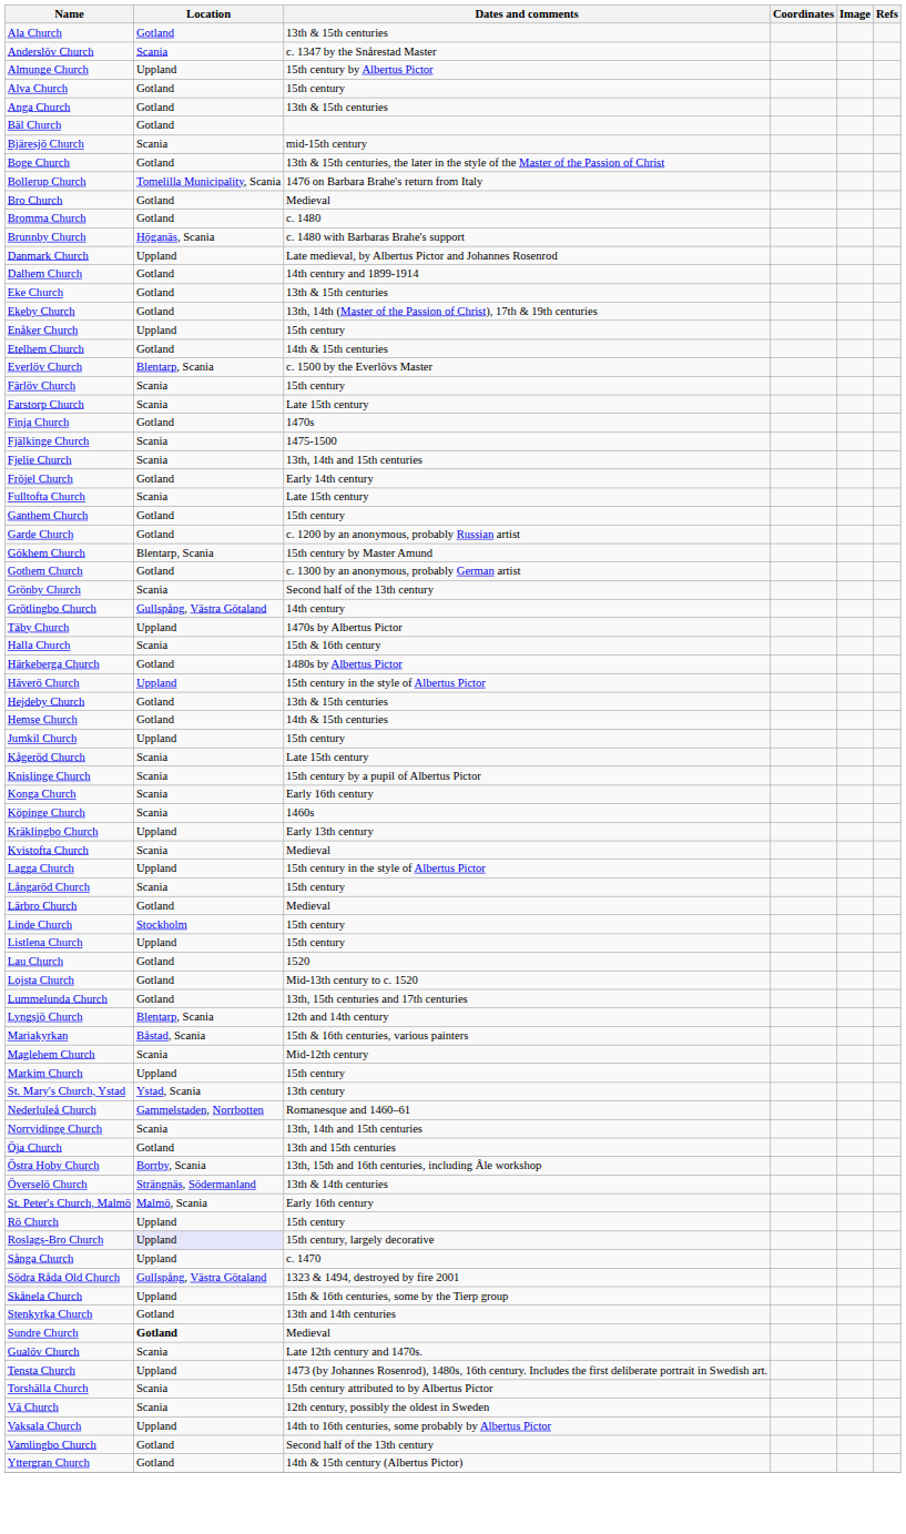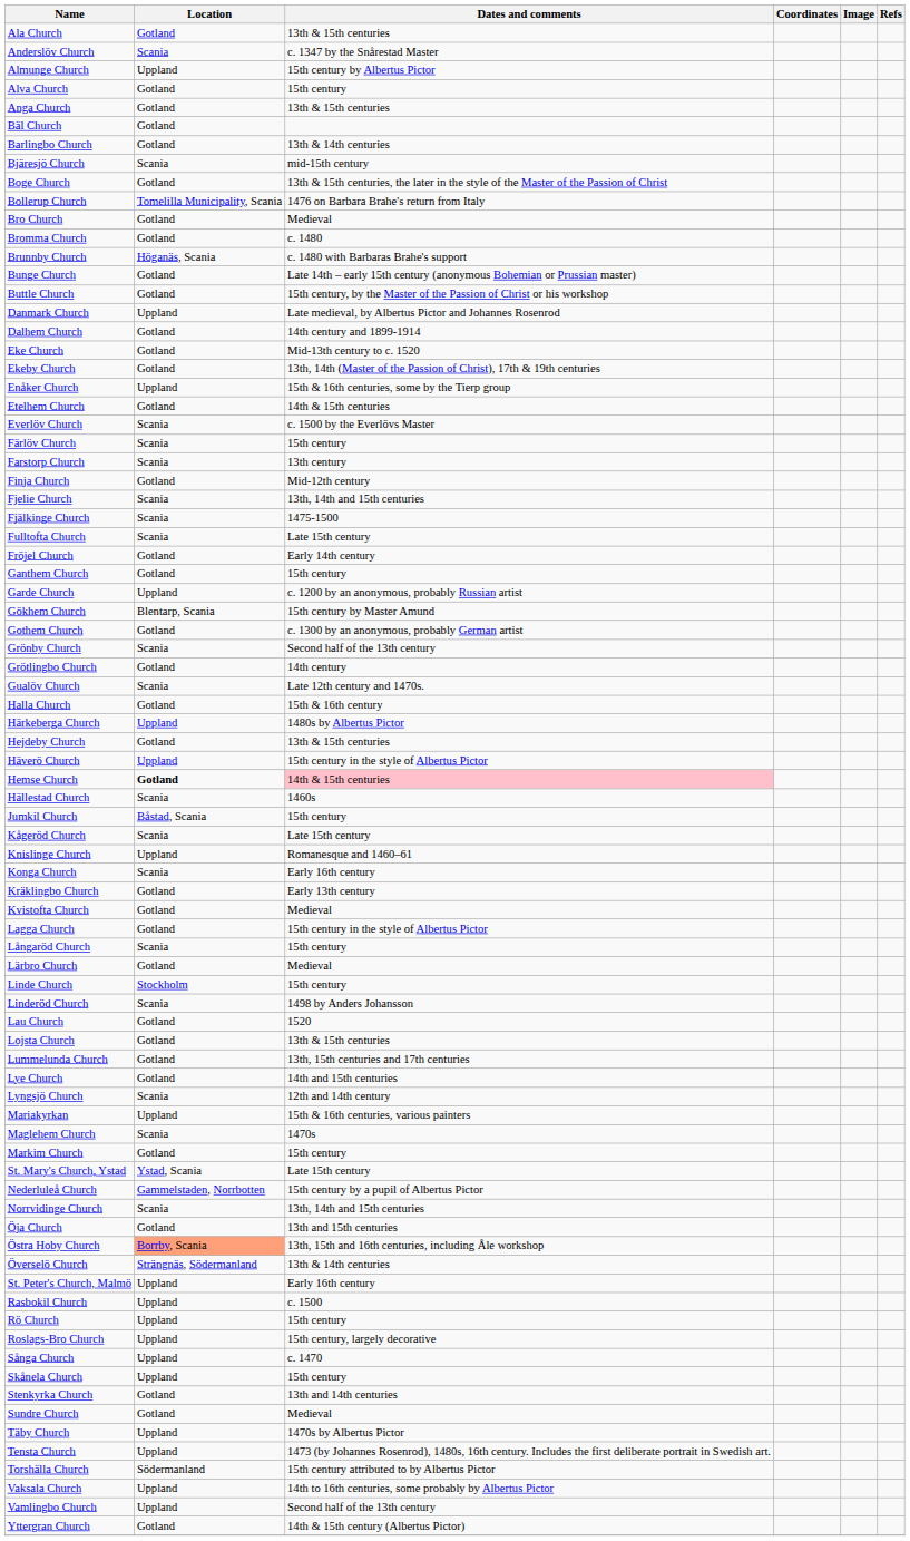 <table class="wikitable sortable">
 <tr>
 <th>Name</th>
 <th>Location</th>
 <th>Dates and comments</th>
 <th>Coordinates</th>
 <th>Image</th>
 <th>Refs</th>
 </tr>
 <tr>
 <td><a href='#'>Ala Church</a></td>
 <td><a href='#'>Gotland</a></td>
 <td>13th & 15th centuries</td>
 <td></td>
 <td></td>
 <td></td>
 </tr>
 <tr>
 <td><a href='#'>Anderslöv Church</a></td>
 <td><a href='#'>Scania</a></td>
 <td>c. 1347 by the Snårestad Master</td>
 <td></td>
 <td></td>
 <td></td>
 </tr>
 <tr>
 <td><a href='#'>Almunge Church</a></td>
 <td>Uppland</td>
 <td>15th century by <a href='#'>Albertus Pictor</a></td>
 <td></td>
 <td></td>
 <td></td>
 </tr>
 <tr>
 <td><a href='#'>Alva Church</a></td>
 <td>Gotland</td>
 <td>15th century</td>
 <td></td>
 <td></td>
 <td></td>
 </tr>
 <tr>
 <td><a href='#'>Anga Church</a></td>
 <td>Gotland</td>
 <td>13th & 15th centuries</td>
 <td></td>
 <td></td>
 <td></td>
 </tr>
 <tr>
 <td><a href='#'>Bäl Church</a></td>
 <td>Gotland</td>
 <td></td>
 <td></td>
 <td></td>
 <td></td>
 </tr>
 <tr>
+<td><a href='#'>Barlingbo Church</a></td>
+<td>Gotland</td>
+<td>13th & 14th centuries</td>
+<td></td>
+<td></td>
+<td></td>
+</tr>
+<tr>
 <td><a href='#'>Bjäresjö Church</a></td>
 <td>Scania</td>
 <td>mid-15th century</td>
 <td></td>
 <td></td>
 <td></td>
 </tr>
 <tr>
 <td><a href='#'>Boge Church</a></td>
 <td>Gotland</td>
 <td>13th & 15th centuries, the later in the style of the <a href='#'>Master of the Passion of Christ</a></td>
 <td></td>
 <td></td>
 <td></td>
 </tr>
 <tr>
 <td><a href='#'>Bollerup Church</a></td>
 <td><a href='#'>Tomelilla Municipality</a>, Scania</td>
 <td>1476 on Barbara Brahe's return from Italy</td>
 <td></td>
 <td></td>
 <td></td>
 </tr>
 <tr>
 <td><a href='#'>Bro Church</a></td>
 <td>Gotland</td>
 <td>Medieval</td>
 <td></td>
 <td></td>
 <td></td>
 </tr>
 <tr>
 <td><a href='#'>Bromma Church</a></td>
 <td>Gotland</td>
 <td>c. 1480</td>
 <td></td>
 <td></td>
 <td></td>
 </tr>
 <tr>
 <td><a href='#'>Brunnby Church</a></td>
 <td><a href='#'>Höganäs</a>, Scania</td>
 <td>c. 1480 with Barbaras Brahe's support</td>
 <td></td>
 <td></td>
 <td></td>
 </tr>
 <tr>
+<td><a href='#'>Bunge Church</a></td>
+<td>Gotland</td>
+<td>Late 14th – early 15th century (anonymous <a href='#'>Bohemian</a> or <a href='#'>Prussian</a> master)</td>
+<td></td>
+<td></td>
+<td></td>
+</tr>
+<tr>
+<td><a href='#'>Buttle Church</a></td>
+<td>Gotland</td>
+<td>15th century, by the <a href='#'>Master of the Passion of Christ</a> or his workshop</td>
+<td></td>
+<td></td>
+<td></td>
+</tr>
+<tr>
 <td><a href='#'>Danmark Church</a></td>
 <td>Uppland</td>
 <td>Late medieval, by Albertus Pictor and Johannes Rosenrod</td>
 <td></td>
 <td></td>
 <td></td>
 </tr>
 <tr>
 <td><a href='#'>Dalhem Church</a></td>
 <td>Gotland</td>
 <td>14th century and 1899-1914</td>
 <td></td>
 <td></td>
 <td></td>
 </tr>
 <tr>
 <td><a href='#'>Eke Church</a></td>
 <td>Gotland</td>
-<td>13th & 15th centuries</td>
+<td>Mid-13th century to c. 1520</td>
 <td></td>
 <td></td>
 <td></td>
 </tr>
 <tr>
 <td><a href='#'>Ekeby Church</a></td>
 <td>Gotland</td>
 <td>13th, 14th (<a href='#'>Master of the Passion of Christ</a>), 17th & 19th centuries</td>
 <td></td>
 <td></td>
 <td></td>
 </tr>
 <tr>
 <td><a href='#'>Enåker Church</a></td>
 <td>Uppland</td>
-<td>15th century</td>
+<td>15th & 16th centuries, some by the Tierp group</td>
 <td></td>
 <td></td>
 <td></td>
 </tr>
 <tr>
 <td><a href='#'>Etelhem Church</a></td>
 <td>Gotland</td>
 <td>14th & 15th centuries</td>
 <td></td>
 <td></td>
 <td></td>
 </tr>
 <tr>
 <td><a href='#'>Everlöv Church</a></td>
-<td><a href='#'>Blentarp</a>, Scania</td>
+<td>Scania</td>
 <td>c. 1500 by the Everlövs Master</td>
 <td></td>
 <td></td>
 <td></td>
 </tr>
 <tr>
 <td><a href='#'>Färlöv Church</a></td>
 <td>Scania</td>
 <td>15th century</td>
 <td></td>
 <td></td>
 <td></td>
 </tr>
 <tr>
 <td><a href='#'>Farstorp Church</a></td>
 <td>Scania</td>
-<td>Late 15th century</td>
+<td>13th century</td>
 <td></td>
 <td></td>
 <td></td>
 </tr>
 <tr>
 <td><a href='#'>Finja Church</a></td>
 <td>Gotland</td>
-<td>1470s</td>
+<td>Mid-12th century</td>
+<td></td>
+<td></td>
+<td></td>
+</tr>
+<tr>
+<td><a href='#'>Fjelie Church</a></td>
+<td>Scania</td>
+<td>13th, 14th and 15th centuries</td>
 <td></td>
 <td></td>
 <td></td>
 </tr>
 <tr>
 <td><a href='#'>Fjälkinge Church</a></td>
 <td>Scania</td>
 <td>1475-1500</td>
 <td></td>
 <td></td>
 <td></td>
 </tr>
 <tr>
-<td><a href='#'>Fjelie Church</a></td>
+<td><a href='#'>Fulltofta Church</a></td>
 <td>Scania</td>
-<td>13th, 14th and 15th centuries</td>
+<td>Late 15th century</td>
 <td></td>
 <td></td>
 <td></td>
 </tr>
 <tr>
 <td><a href='#'>Fröjel Church</a></td>
 <td>Gotland</td>
 <td>Early 14th century</td>
-<td></td>
-<td></td>
-<td></td>
-</tr>
-<tr>
-<td><a href='#'>Fulltofta Church</a></td>
-<td>Scania</td>
-<td>Late 15th century</td>
 <td></td>
 <td></td>
 <td></td>
 </tr>
 <tr>
 <td><a href='#'>Ganthem Church</a></td>
 <td>Gotland</td>
 <td>15th century</td>
 <td></td>
 <td></td>
 <td></td>
 </tr>
 <tr>
 <td><a href='#'>Garde Church</a></td>
-<td>Gotland</td>
+<td>Uppland</td>
 <td>c. 1200 by an anonymous, probably <a href='#'>Russian</a> artist</td>
 <td></td>
 <td></td>
 <td></td>
 </tr>
 <tr>
 <td><a href='#'>Gökhem Church</a></td>
 <td>Blentarp, Scania</td>
 <td>15th century by Master Amund</td>
 <td></td>
 <td></td>
 <td></td>
 </tr>
 <tr>
 <td><a href='#'>Gothem Church</a></td>
 <td>Gotland</td>
 <td>c. 1300 by an anonymous, probably <a href='#'>German</a> artist</td>
 <td></td>
 <td></td>
 <td></td>
 </tr>
 <tr>
 <td><a href='#'>Grönby Church</a></td>
 <td>Scania</td>
 <td>Second half of the 13th century</td>
 <td></td>
 <td></td>
 <td></td>
 </tr>
 <tr>
 <td><a href='#'>Grötlingbo Church</a></td>
-<td><a href='#'>Gullspång</a>, <a href='#'>Västra Götaland</a></td>
+<td>Gotland</td>
 <td>14th century</td>
 <td></td>
 <td></td>
 <td></td>
 </tr>
 <tr>
-<td><a href='#'>Täby Church</a></td>
-<td>Uppland</td>
-<td>1470s by Albertus Pictor</td>
+<td><a href='#'>Gualöv Church</a></td>
+<td>Scania</td>
+<td>Late 12th century and 1470s.</td>
 <td></td>
 <td></td>
 <td></td>
 </tr>
 <tr>
 <td><a href='#'>Halla Church</a></td>
-<td>Scania</td>
+<td>Gotland</td>
 <td>15th & 16th century</td>
 <td></td>
 <td></td>
 <td></td>
 </tr>
 <tr>
 <td><a href='#'>Härkeberga Church</a></td>
+<td><a href='#'>Uppland</a></td>
+<td>1480s by <a href='#'>Albertus Pictor</a></td>
+<td></td>
+<td></td>
+<td></td>
+</tr>
+<tr>
+<td><a href='#'>Hejdeby Church</a></td>
 <td>Gotland</td>
-<td>1480s by <a href='#'>Albertus Pictor</a></td>
+<td>13th & 15th centuries</td>
 <td></td>
 <td></td>
 <td></td>
 </tr>
 <tr>
 <td><a href='#'>Häverö Church</a></td>
 <td><a href='#'>Uppland</a></td>
 <td>15th century in the style of <a href='#'>Albertus Pictor</a></td>
 <td></td>
 <td></td>
 <td></td>
 </tr>
 <tr>
-<td><a href='#'>Hejdeby Church</a></td>
-<td>Gotland</td>
-<td>13th & 15th centuries</td>
+<td><a href='#'>Hemse Church</a></td>
+<td><strong>Gotland</strong></td>
+<td style="background: pink;">14th & 15th centuries</td>
 <td></td>
 <td></td>
 <td></td>
 </tr>
 <tr>
-<td><a href='#'>Hemse Church</a></td>
-<td>Gotland</td>
-<td>14th & 15th centuries</td>
+<td><a href='#'>Hällestad Church</a></td>
+<td>Scania</td>
+<td>1460s</td>
 <td></td>
 <td></td>
 <td></td>
 </tr>
 <tr>
 <td><a href='#'>Jumkil Church</a></td>
-<td>Uppland</td>
+<td><a href='#'>Båstad</a>, Scania</td>
 <td>15th century</td>
 <td></td>
 <td></td>
 <td></td>
 </tr>
 <tr>
 <td><a href='#'>Kågeröd Church</a></td>
 <td>Scania</td>
 <td>Late 15th century</td>
 <td></td>
 <td></td>
 <td></td>
 </tr>
 <tr>
 <td><a href='#'>Knislinge Church</a></td>
-<td>Scania</td>
-<td>15th century by a pupil of Albertus Pictor</td>
+<td>Uppland</td>
+<td>Romanesque and 1460–61</td>
 <td></td>
 <td></td>
 <td></td>
 </tr>
 <tr>
 <td><a href='#'>Konga Church</a></td>
 <td>Scania</td>
 <td>Early 16th century</td>
 <td></td>
 <td></td>
 <td></td>
 </tr>
 <tr>
-<td><a href='#'>Köpinge Church</a></td>
-<td>Scania</td>
-<td>1460s</td>
-<td></td>
-<td></td>
-<td></td>
-</tr>
-<tr>
 <td><a href='#'>Kräklingbo Church</a></td>
-<td>Uppland</td>
+<td>Gotland</td>
 <td>Early 13th century</td>
 <td></td>
 <td></td>
 <td></td>
 </tr>
 <tr>
 <td><a href='#'>Kvistofta Church</a></td>
-<td>Scania</td>
+<td>Gotland</td>
 <td>Medieval</td>
 <td></td>
 <td></td>
 <td></td>
 </tr>
 <tr>
 <td><a href='#'>Lagga Church</a></td>
-<td>Uppland</td>
+<td>Gotland</td>
 <td>15th century in the style of <a href='#'>Albertus Pictor</a></td>
 <td></td>
 <td></td>
 <td></td>
 </tr>
 <tr>
 <td><a href='#'>Långaröd Church</a></td>
 <td>Scania</td>
 <td>15th century</td>
 <td></td>
 <td></td>
 <td></td>
 </tr>
 <tr>
 <td><a href='#'>Lärbro Church</a></td>
 <td>Gotland</td>
 <td>Medieval</td>
 <td></td>
 <td></td>
 <td></td>
 </tr>
 <tr>
 <td><a href='#'>Linde Church</a></td>
 <td><a href='#'>Stockholm</a></td>
 <td>15th century</td>
 <td></td>
 <td></td>
 <td></td>
 </tr>
 <tr>
-<td><a href='#'>Listlena Church</a></td>
-<td>Uppland</td>
-<td>15th century</td>
+<td><a href='#'>Linderöd Church</a></td>
+<td>Scania</td>
+<td>1498 by Anders Johansson</td>
 <td></td>
 <td></td>
 <td></td>
 </tr>
 <tr>
 <td><a href='#'>Lau Church</a></td>
 <td>Gotland</td>
 <td>1520</td>
 <td></td>
 <td></td>
 <td></td>
 </tr>
 <tr>
 <td><a href='#'>Lojsta Church</a></td>
 <td>Gotland</td>
-<td>Mid-13th century to c. 1520</td>
+<td>13th & 15th centuries</td>
 <td></td>
 <td></td>
 <td></td>
 </tr>
 <tr>
 <td><a href='#'>Lummelunda Church</a></td>
 <td>Gotland</td>
 <td>13th, 15th centuries and 17th centuries</td>
 <td></td>
 <td></td>
 <td></td>
 </tr>
 <tr>
+<td><a href='#'>Lye Church</a></td>
+<td>Gotland</td>
+<td>14th and 15th centuries</td>
+<td></td>
+<td></td>
+<td></td>
+</tr>
+<tr>
 <td><a href='#'>Lyngsjö Church</a></td>
-<td><a href='#'>Blentarp</a>, Scania</td>
+<td>Scania</td>
 <td>12th and 14th century</td>
 <td></td>
 <td></td>
 <td></td>
 </tr>
 <tr>
 <td><a href='#'>Mariakyrkan</a></td>
-<td><a href='#'>Båstad</a>, Scania</td>
+<td>Uppland</td>
 <td>15th & 16th centuries, various painters</td>
 <td></td>
 <td></td>
 <td></td>
 </tr>
 <tr>
 <td><a href='#'>Maglehem Church</a></td>
 <td>Scania</td>
-<td>Mid-12th century</td>
+<td>1470s</td>
 <td></td>
 <td></td>
 <td></td>
 </tr>
 <tr>
 <td><a href='#'>Markim Church</a></td>
-<td>Uppland</td>
+<td>Gotland</td>
 <td>15th century</td>
 <td></td>
 <td></td>
 <td></td>
 </tr>
 <tr>
 <td><a href='#'>St. Mary's Church, Ystad</a></td>
 <td><a href='#'>Ystad</a>, Scania</td>
-<td>13th century</td>
+<td>Late 15th century</td>
 <td></td>
 <td></td>
 <td></td>
 </tr>
 <tr>
 <td><a href='#'>Nederluleå Church</a></td>
 <td><a href='#'>Gammelstaden</a>, <a href='#'>Norrbotten</a></td>
-<td>Romanesque and 1460–61</td>
+<td>15th century by a pupil of Albertus Pictor</td>
 <td></td>
 <td></td>
 <td></td>
 </tr>
 <tr>
 <td><a href='#'>Norrvidinge Church</a></td>
 <td>Scania</td>
 <td>13th, 14th and 15th centuries</td>
 <td></td>
 <td></td>
 <td></td>
 </tr>
 <tr>
 <td><a href='#'>Öja Church</a></td>
 <td>Gotland</td>
 <td>13th and 15th centuries</td>
 <td></td>
 <td></td>
 <td></td>
 </tr>
 <tr>
 <td><a href='#'>Östra Hoby Church</a></td>
-<td><a href='#'>Borrby</a>, Scania</td>
+<td style="background: lightsalmon;"><a href='#'>Borrby</a>, Scania</td>
 <td>13th, 15th and 16th centuries, including Åle workshop</td>
 <td></td>
 <td></td>
 <td></td>
 </tr>
 <tr>
 <td><a href='#'>Överselö Church</a></td>
 <td><a href='#'>Strängnäs</a>, <a href='#'>Södermanland</a></td>
 <td>13th & 14th centuries</td>
 <td></td>
 <td></td>
 <td></td>
 </tr>
 <tr>
 <td><a href='#'>St. Peter's Church, Malmö</a></td>
-<td><a href='#'>Malmö</a>, Scania</td>
+<td>Uppland</td>
 <td>Early 16th century</td>
+<td></td>
+<td></td>
+<td></td>
+</tr>
+<tr>
+<td><a href='#'>Rasbokil Church</a></td>
+<td>Uppland</td>
+<td>c. 1500</td>
 <td></td>
 <td></td>
 <td></td>
 </tr>
 <tr>
 <td><a href='#'>Rö Church</a></td>
 <td>Uppland</td>
 <td>15th century</td>
 <td></td>
 <td></td>
 <td></td>
 </tr>
 <tr>
 <td><a href='#'>Roslags-Bro Church</a></td>
-<td style="background: lavender;">Uppland</td>
+<td>Uppland</td>
 <td>15th century, largely decorative</td>
 <td></td>
 <td></td>
 <td></td>
 </tr>
 <tr>
 <td><a href='#'>Sånga Church</a></td>
 <td>Uppland</td>
 <td>c. 1470</td>
 <td></td>
 <td></td>
 <td></td>
 </tr>
 <tr>
-<td><a href='#'>Södra Råda Old Church</a></td>
-<td><a href='#'>Gullspång</a>, <a href='#'>Västra Götaland</a></td>
-<td>1323 & 1494, destroyed by fire 2001</td>
-<td></td>
-<td></td>
-<td></td>
-</tr>
-<tr>
 <td><a href='#'>Skånela Church</a></td>
 <td>Uppland</td>
-<td>15th & 16th centuries, some by the Tierp group</td>
+<td>15th century</td>
 <td></td>
 <td></td>
 <td></td>
 </tr>
 <tr>
 <td><a href='#'>Stenkyrka Church</a></td>
 <td>Gotland</td>
 <td>13th and 14th centuries</td>
 <td></td>
 <td></td>
 <td></td>
 </tr>
 <tr>
 <td><a href='#'>Sundre Church</a></td>
-<td><strong>Gotland</strong></td>
+<td>Gotland</td>
 <td>Medieval</td>
 <td></td>
 <td></td>
 <td></td>
 </tr>
 <tr>
-<td><a href='#'>Gualöv Church</a></td>
-<td>Scania</td>
-<td>Late 12th century and 1470s.</td>
+<td><a href='#'>Täby Church</a></td>
+<td>Uppland</td>
+<td>1470s by Albertus Pictor</td>
 <td></td>
 <td></td>
 <td></td>
 </tr>
 <tr>
 <td><a href='#'>Tensta Church</a></td>
 <td>Uppland</td>
 <td>1473 (by Johannes Rosenrod), 1480s, 16th century. Includes the first deliberate portrait in Swedish art.</td>
 <td></td>
 <td></td>
 <td></td>
 </tr>
 <tr>
 <td><a href='#'>Torshälla Church</a></td>
-<td>Scania</td>
+<td>Södermanland</td>
 <td>15th century attributed to by Albertus Pictor</td>
-<td></td>
-<td></td>
-<td></td>
-</tr>
-<tr>
-<td><a href='#'>Vä Church</a></td>
-<td>Scania</td>
-<td>12th century, possibly the oldest in Sweden</td>
 <td></td>
 <td></td>
 <td></td>
 </tr>
 <tr>
 <td><a href='#'>Vaksala Church</a></td>
 <td>Uppland</td>
 <td>14th to 16th centuries, some probably by <a href='#'>Albertus Pictor</a></td>
 <td></td>
 <td></td>
 <td></td>
 </tr>
 <tr>
 <td><a href='#'>Vamlingbo Church</a></td>
-<td>Gotland</td>
+<td>Uppland</td>
 <td>Second half of the 13th century</td>
 <td></td>
 <td></td>
 <td></td>
 </tr>
 <tr>
 <td><a href='#'>Yttergran Church</a></td>
 <td>Gotland</td>
 <td>14th & 15th century (Albertus Pictor)</td>
 <td></td>
 <td></td>
 <td></td>
 </tr>
 <tr>
 </tr>
 </table>
